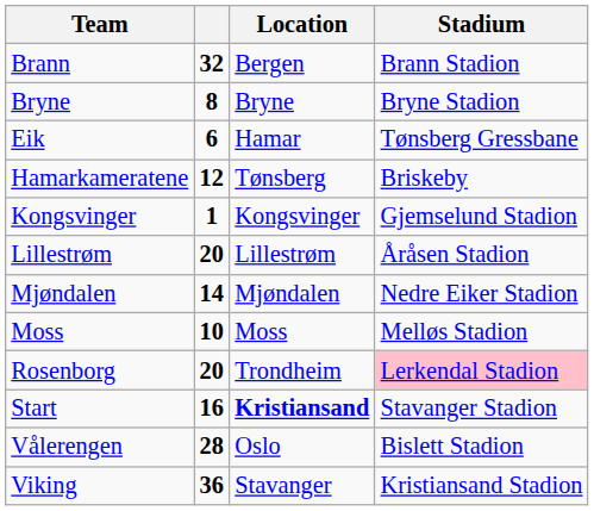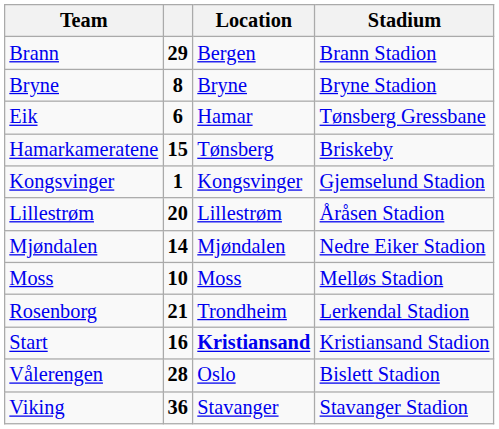 <table class="wikitable sortable" border="1">
 <tr>
 <th>Team</th>
 <th></th>
 <th>Location</th>
 <th>Stadium</th>
 </tr>
 <tr>
 <td><a href='#'>Brann</a></td>
-<td align="center"><strong>32</strong></td>
+<td align="center"><strong>29</strong></td>
 <td><a href='#'>Bergen</a></td>
 <td><a href='#'>Brann Stadion</a></td>
 </tr>
 <tr>
 <td><a href='#'>Bryne</a></td>
 <td align="center"><strong>8</strong></td>
 <td><a href='#'>Bryne</a></td>
 <td><a href='#'>Bryne Stadion</a></td>
 </tr>
 <tr>
 <td><a href='#'>Eik</a></td>
 <td align="center"><strong>6</strong></td>
 <td><a href='#'>Hamar</a></td>
 <td><a href='#'>Tønsberg Gressbane</a></td>
 </tr>
 <tr>
 <td><a href='#'>Hamarkameratene</a></td>
-<td align="center"><strong>12</strong></td>
+<td align="center"><strong>15</strong></td>
 <td><a href='#'>Tønsberg</a></td>
 <td><a href='#'>Briskeby</a></td>
 </tr>
 <tr>
 <td><a href='#'>Kongsvinger</a></td>
 <td align="center"><strong>1</strong></td>
 <td><a href='#'>Kongsvinger</a></td>
 <td><a href='#'>Gjemselund Stadion</a></td>
 </tr>
 <tr>
 <td><a href='#'>Lillestrøm</a></td>
 <td align="center"><strong>20</strong></td>
 <td><a href='#'>Lillestrøm</a></td>
 <td><a href='#'>Åråsen Stadion</a></td>
 </tr>
 <tr>
 <td><a href='#'>Mjøndalen</a></td>
 <td align="center"><strong>14</strong></td>
 <td><a href='#'>Mjøndalen</a></td>
 <td><a href='#'>Nedre Eiker Stadion</a></td>
 </tr>
 <tr>
 <td><a href='#'>Moss</a></td>
 <td align="center"><strong>10</strong></td>
 <td><a href='#'>Moss</a></td>
 <td><a href='#'>Melløs Stadion</a></td>
 </tr>
 <tr>
 <td><a href='#'>Rosenborg</a></td>
-<td align="center"><strong>20</strong></td>
+<td align="center"><strong>21</strong></td>
 <td><a href='#'>Trondheim</a></td>
-<td style="background: pink;"><a href='#'>Lerkendal Stadion</a></td>
+<td><a href='#'>Lerkendal Stadion</a></td>
 </tr>
 <tr>
 <td><a href='#'>Start</a></td>
 <td align="center"><strong>16</strong></td>
 <td><strong><a href='#'>Kristiansand</a></strong></td>
-<td><a href='#'>Stavanger Stadion</a></td>
+<td><a href='#'>Kristiansand Stadion</a></td>
 </tr>
 <tr>
 <td><a href='#'>Vålerengen</a></td>
 <td align="center"><strong>28</strong></td>
 <td><a href='#'>Oslo</a></td>
 <td><a href='#'>Bislett Stadion</a></td>
 </tr>
 <tr>
 <td><a href='#'>Viking</a></td>
 <td align="center"><strong>36</strong></td>
 <td><a href='#'>Stavanger</a></td>
-<td><a href='#'>Kristiansand Stadion</a></td>
+<td><a href='#'>Stavanger Stadion</a></td>
 </tr>
 </table>
